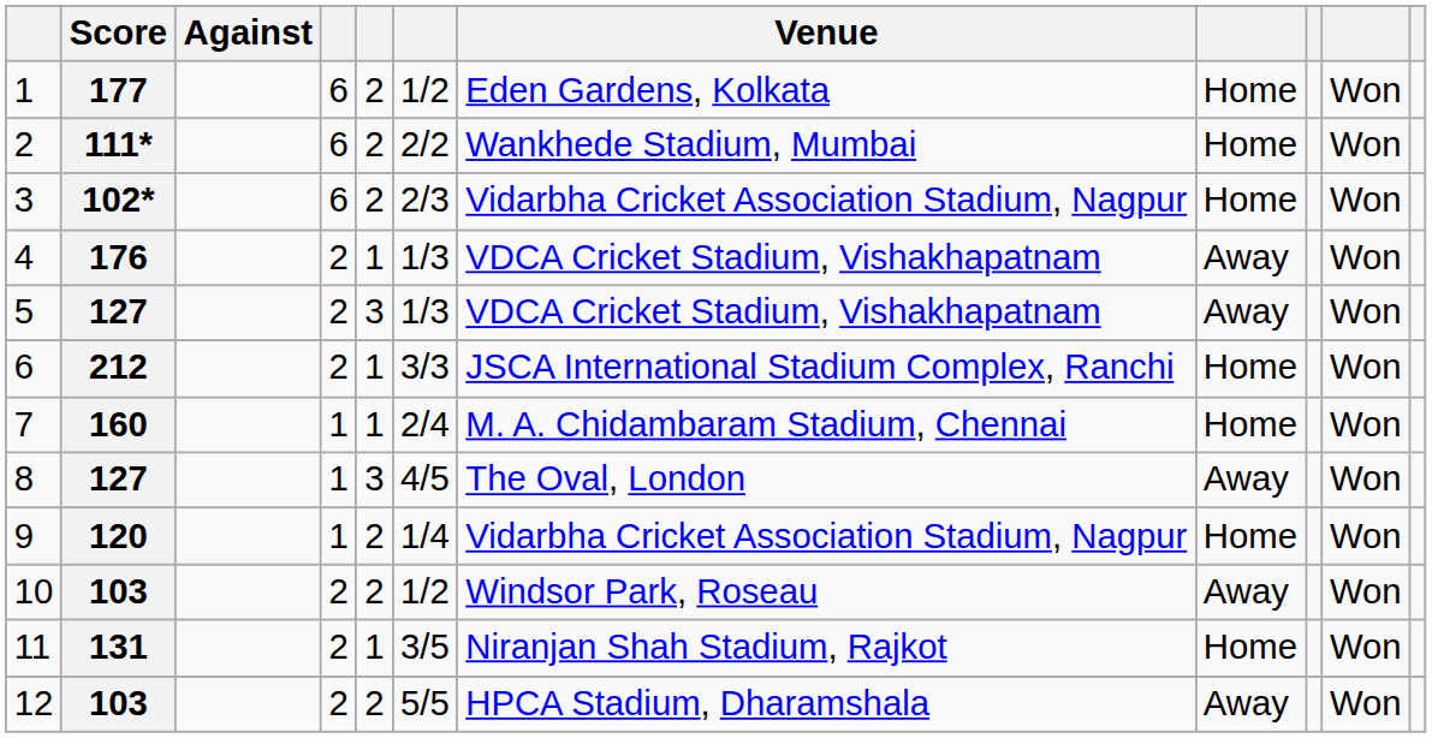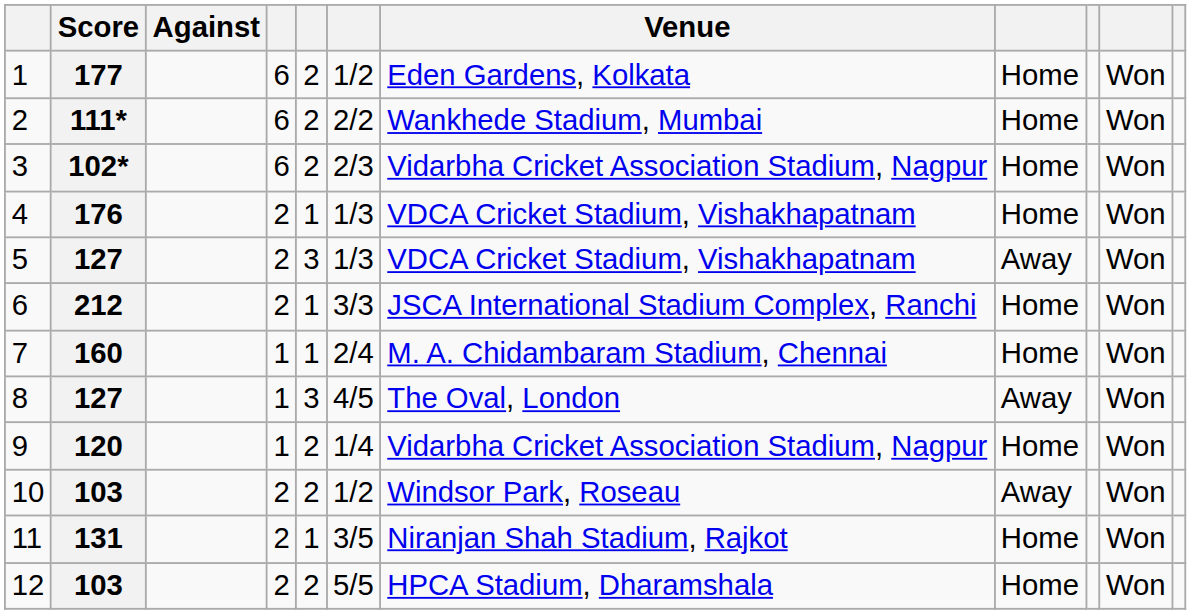 <table class="wikitable sortable plainrowheaders">
 <tr>
 <th></th>
 <th>Score</th>
 <th>Against</th>
 <th><a href='#'></a></th>
 <th><a href='#'></a></th>
 <th></th>
 <th>Venue</th>
 <th></th>
 <th></th>
 <th></th>
 <th></th>
 </tr>
 <tr>
 <td>1</td>
 <th scope="row"> 177 </th>
 <td></td>
 <td>6</td>
 <td>2</td>
 <td>1/2</td>
 <td><a href='#'>Eden Gardens</a>, <a href='#'>Kolkata</a></td>
 <td>Home</td>
 <td></td>
 <td>Won</td>
 <td></td>
 </tr>
 <tr>
 <td>2</td>
 <th scope="row"> 111*</th>
 <td></td>
 <td>6</td>
 <td>2</td>
 <td>2/2</td>
 <td><a href='#'>Wankhede Stadium</a>, <a href='#'>Mumbai</a></td>
 <td>Home</td>
 <td></td>
 <td>Won</td>
 <td></td>
 </tr>
 <tr>
 <td>3</td>
 <th scope="row"> 102*</th>
 <td></td>
 <td>6</td>
 <td>2</td>
 <td>2/3</td>
 <td><a href='#'>Vidarbha Cricket Association Stadium</a>, <a href='#'>Nagpur</a></td>
 <td>Home</td>
 <td></td>
 <td>Won</td>
 <td></td>
 </tr>
 <tr>
 <td>4</td>
 <th scope="row"> 176 </th>
 <td></td>
 <td>2</td>
 <td>1</td>
 <td>1/3</td>
 <td><a href='#'>VDCA Cricket Stadium</a>, <a href='#'>Vishakhapatnam</a></td>
-<td>Away</td>
+<td>Home</td>
 <td></td>
 <td>Won</td>
 <td></td>
 </tr>
 <tr>
 <td>5</td>
 <th scope="row"> 127 </th>
 <td></td>
 <td>2</td>
 <td>3</td>
 <td>1/3</td>
 <td><a href='#'>VDCA Cricket Stadium</a>, <a href='#'>Vishakhapatnam</a></td>
 <td>Away</td>
 <td></td>
 <td>Won</td>
 <td></td>
 </tr>
 <tr>
 <td>6</td>
 <th scope="row"> 212 </th>
 <td></td>
 <td>2</td>
 <td>1</td>
 <td>3/3</td>
 <td><a href='#'>JSCA International Stadium Complex</a>, <a href='#'>Ranchi</a></td>
 <td>Home</td>
 <td></td>
 <td>Won</td>
 <td></td>
 </tr>
 <tr>
 <td>7</td>
 <th scope="row"> 160</th>
 <td></td>
 <td>1</td>
 <td>1</td>
 <td>2/4</td>
 <td><a href='#'>M. A. Chidambaram Stadium</a>, <a href='#'>Chennai</a></td>
 <td>Home</td>
 <td></td>
 <td>Won</td>
 <td></td>
 </tr>
 <tr>
 <td>8</td>
 <th scope="row"> 127 </th>
 <td></td>
 <td>1</td>
 <td>3</td>
 <td>4/5</td>
 <td><a href='#'>The Oval</a>, <a href='#'>London</a></td>
 <td>Away</td>
 <td></td>
 <td>Won</td>
 <td></td>
 </tr>
 <tr>
 <td>9</td>
 <th scope="row"> 120 </th>
 <td></td>
 <td>1</td>
 <td>2</td>
 <td>1/4</td>
 <td><a href='#'>Vidarbha Cricket Association Stadium</a>, <a href='#'>Nagpur</a></td>
 <td>Home</td>
 <td></td>
 <td>Won</td>
 <td></td>
 </tr>
 <tr>
 <td>10</td>
 <th scope="row"> 103 </th>
 <td></td>
 <td>2</td>
 <td>2</td>
 <td>1/2</td>
 <td><a href='#'>Windsor Park</a>, <a href='#'>Roseau</a></td>
 <td>Away</td>
 <td></td>
 <td>Won</td>
 <td></td>
 </tr>
 <tr>
 <td>11</td>
 <th scope="row"> 131 </th>
 <td></td>
 <td>2</td>
 <td>1</td>
 <td>3/5</td>
 <td><a href='#'>Niranjan Shah Stadium</a>, <a href='#'>Rajkot</a></td>
 <td>Home</td>
 <td></td>
 <td>Won</td>
 <td></td>
 </tr>
 <tr>
 <td>12</td>
 <th scope="row"> 103 </th>
 <td></td>
 <td>2</td>
 <td>2</td>
 <td>5/5</td>
 <td><a href='#'>HPCA Stadium</a>, <a href='#'>Dharamshala</a></td>
-<td>Away</td>
+<td>Home</td>
 <td></td>
 <td>Won</td>
 <td></td>
 </tr>
 </table>
